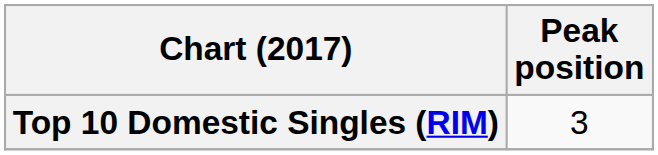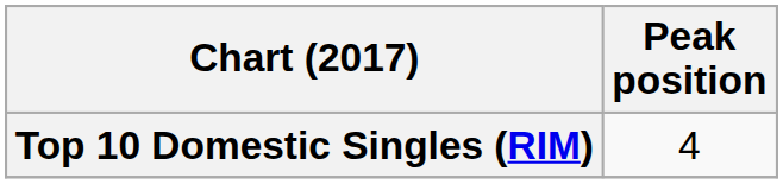 <table class="wikitable plainrowheaders">
 <tr>
 <th scope="col">Chart (2017)</th>
 <th scope="col">Peak<br>position</th>
 </tr>
 <tr>
 <th scope="row">Top 10 Domestic Singles (<a href='#'>RIM</a>)</th>
-<td style="text-align:center;">3</td>
+<td style="text-align:center;">4</td>
 </tr>
 <tr>
 </tr>
 </table>
